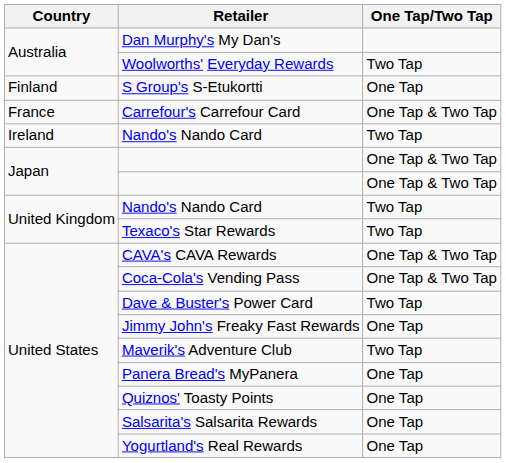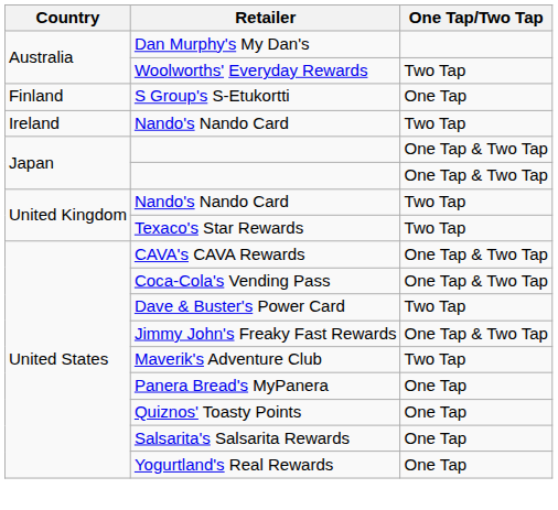 <table class="wikitable sortable">
 <tr>
 <th>Country</th>
 <th>Retailer</th>
 <th>One Tap/Two Tap</th>
 </tr>
 <tr>
 <td rowspan="2">Australia</td>
 <td><a href='#'>Dan Murphy's</a> My Dan's</td>
 <td></td>
 </tr>
 <tr>
 <td><a href='#'>Woolworths'</a> <a href='#'>Everyday Rewards</a></td>
 <td>Two Tap</td>
 </tr>
 <tr>
 <td>Finland</td>
 <td><a href='#'>S Group's</a> S-Etukortti</td>
 <td>One Tap</td>
-</tr>
-<tr>
-<td>France</td>
-<td><a href='#'>Carrefour's</a> Carrefour Card</td>
-<td>One Tap & Two Tap</td>
 </tr>
 <tr>
 <td>Ireland</td>
 <td><a href='#'>Nando's</a> Nando Card</td>
 <td>Two Tap</td>
 </tr>
 <tr>
 <td rowspan="2">Japan</td>
 <td></td>
 <td>One Tap & Two Tap</td>
 </tr>
 <tr>
 <td></td>
 <td>One Tap & Two Tap</td>
 </tr>
 <tr>
 <td rowspan="2">United Kingdom</td>
 <td><a href='#'>Nando's</a> Nando Card</td>
 <td>Two Tap</td>
 </tr>
 <tr>
 <td><a href='#'>Texaco's</a> Star Rewards</td>
 <td>Two Tap</td>
 </tr>
 <tr>
 <td rowspan="10">United States</td>
 <td><a href='#'>CAVA's</a> CAVA Rewards</td>
 <td>One Tap & Two Tap</td>
 </tr>
 <tr>
 <td><a href='#'>Coca-Cola's</a> Vending Pass</td>
 <td>One Tap & Two Tap</td>
 </tr>
 <tr>
 <td><a href='#'>Dave & Buster's</a> Power Card</td>
 <td>Two Tap</td>
 </tr>
 <tr>
 <td><a href='#'>Jimmy John's</a> Freaky Fast Rewards</td>
-<td>One Tap</td>
+<td>One Tap & Two Tap</td>
 </tr>
 <tr>
 <td><a href='#'>Maverik's</a> Adventure Club</td>
 <td>Two Tap</td>
 </tr>
 <tr>
 <td><a href='#'>Panera Bread's</a> MyPanera</td>
 <td>One Tap</td>
 </tr>
 <tr>
 <td><a href='#'>Quiznos'</a> Toasty Points</td>
 <td>One Tap</td>
 </tr>
 <tr>
 <td><a href='#'>Salsarita's</a> Salsarita Rewards</td>
 <td>One Tap</td>
 </tr>
 <tr>
 <td><a href='#'>Yogurtland's</a> Real Rewards</td>
 <td>One Tap</td>
 </tr>
 </table>
